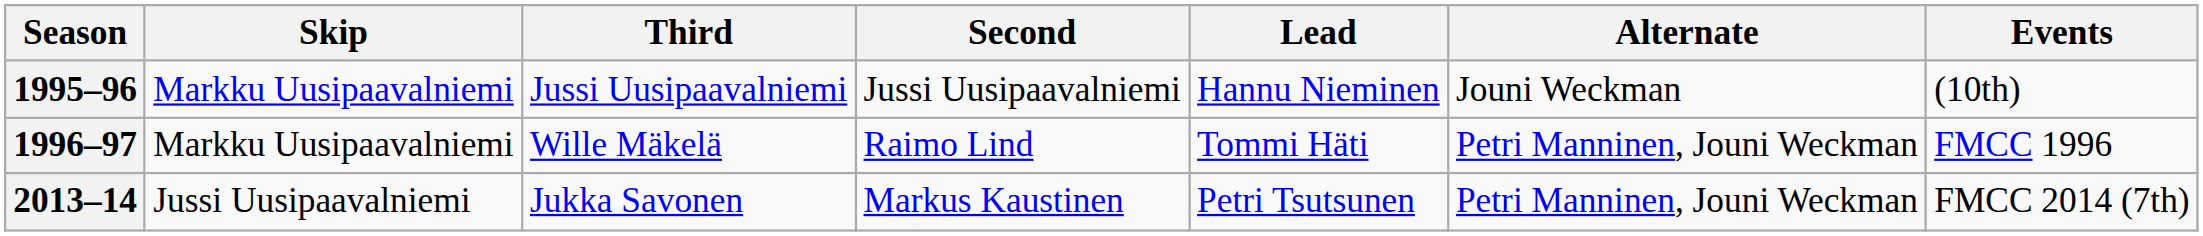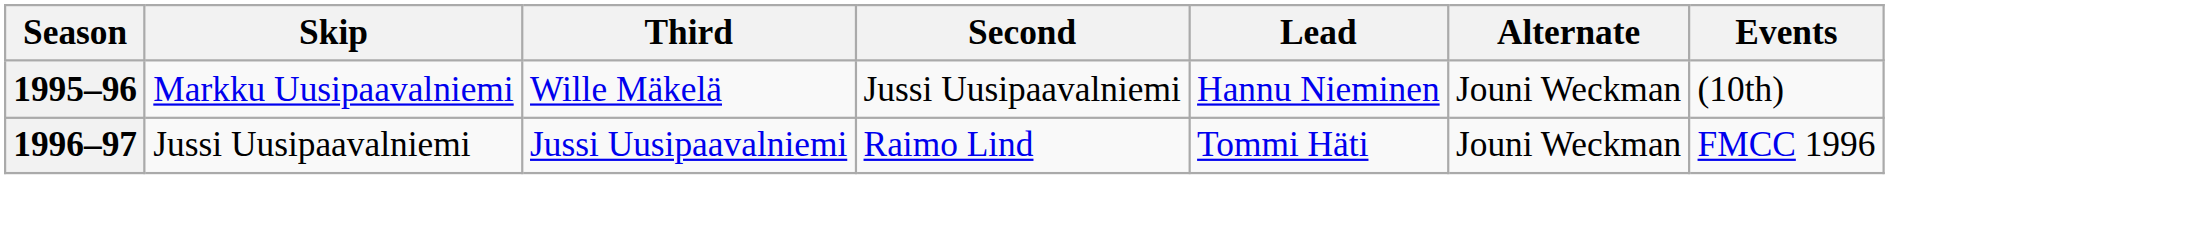 <table class="wikitable">
 <tr>
 <th scope="col">Season</th>
 <th scope="col">Skip</th>
 <th scope="col">Third</th>
 <th scope="col">Second</th>
 <th scope="col">Lead</th>
 <th scope="col">Alternate</th>
 <th scope="col">Events</th>
 </tr>
 <tr>
 <th scope="row">1995–96</th>
 <td><a href='#'>Markku Uusipaavalniemi</a></td>
-<td><a href='#'>Jussi Uusipaavalniemi</a></td>
+<td><a href='#'>Wille Mäkelä</a></td>
 <td>Jussi Uusipaavalniemi</td>
 <td><a href='#'>Hannu Nieminen</a></td>
 <td>Jouni Weckman</td>
 <td> (10th)</td>
 </tr>
 <tr>
 <th scope="row">1996–97</th>
-<td>Markku Uusipaavalniemi</td>
-<td><a href='#'>Wille Mäkelä</a></td>
+<td>Jussi Uusipaavalniemi</td>
+<td><a href='#'>Jussi Uusipaavalniemi</a></td>
 <td><a href='#'>Raimo Lind</a></td>
 <td><a href='#'>Tommi Häti</a></td>
-<td><a href='#'>Petri Manninen</a>, Jouni Weckman</td>
+<td>Jouni Weckman</td>
 <td><a href='#'>FMCC</a> 1996 </td>
 </tr>
-<tr>
-<th scope="row">2013–14</th>
-<td>Jussi Uusipaavalniemi</td>
-<td><a href='#'>Jukka Savonen</a></td>
-<td><a href='#'>Markus Kaustinen</a></td>
-<td><a href='#'>Petri Tsutsunen</a></td>
-<td><a href='#'>Petri Manninen</a>, Jouni Weckman</td>
-<td>FMCC 2014 (7th)</td>
-</tr>
 </table>
